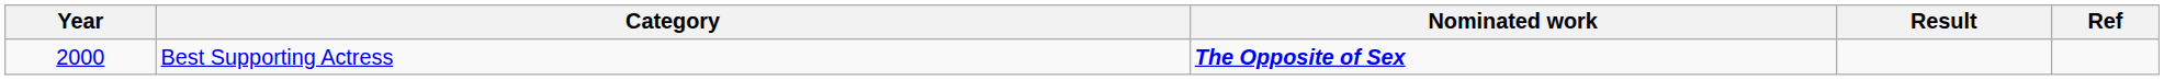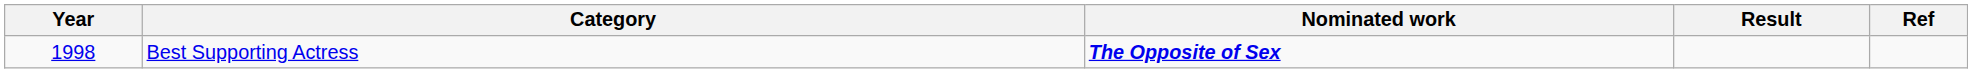 <table class="wikitable" width="100%">
 <tr>
 <th width="7%">Year</th>
 <th width="48%">Category</th>
 <th width="30%">Nominated work</th>
 <th width="10%">Result</th>
 <th width="5%">Ref</th>
 </tr>
 <tr>
-<td align="center"><a href='#'>2000</a></td>
+<td align="center"><a href='#'>1998</a></td>
 <td><a href='#'>Best Supporting Actress</a></td>
 <td><strong><em><a href='#'>The Opposite of Sex</a></em></strong></td>
 <td></td>
 <td align="center"></td>
 </tr>
 </table>
